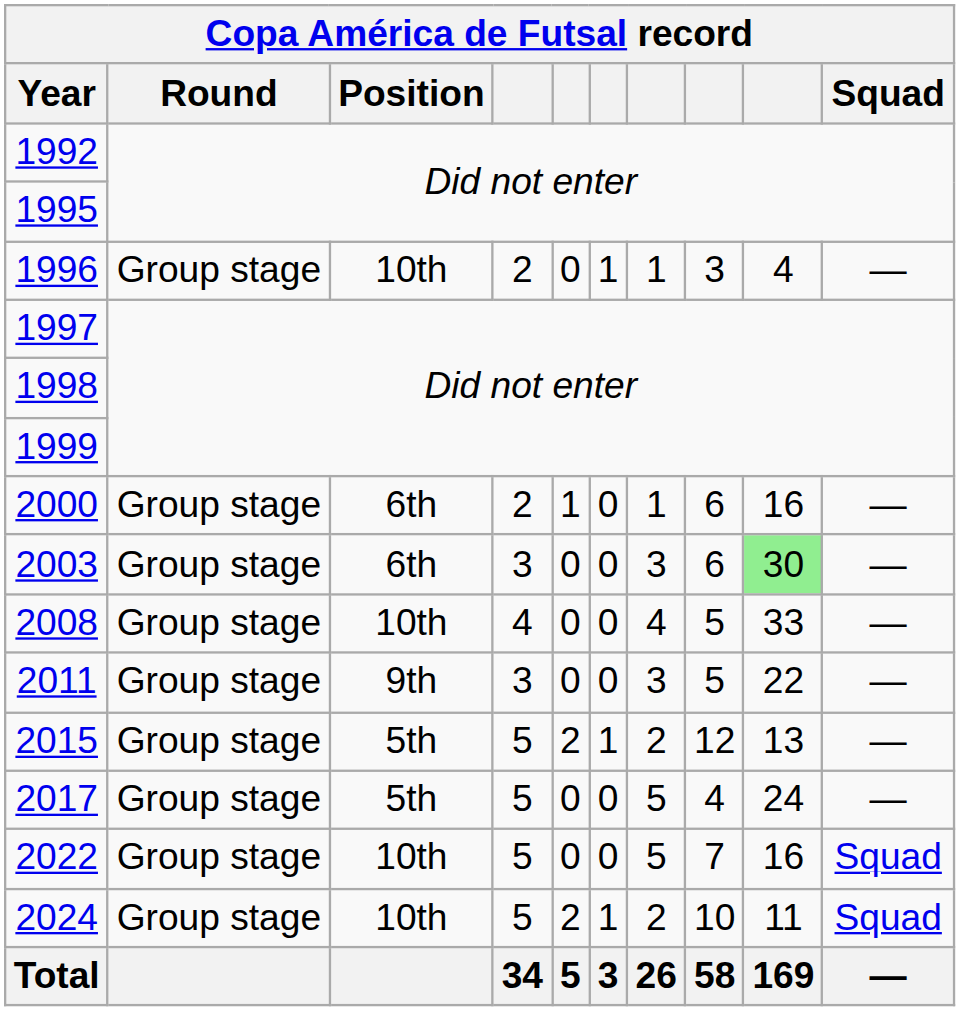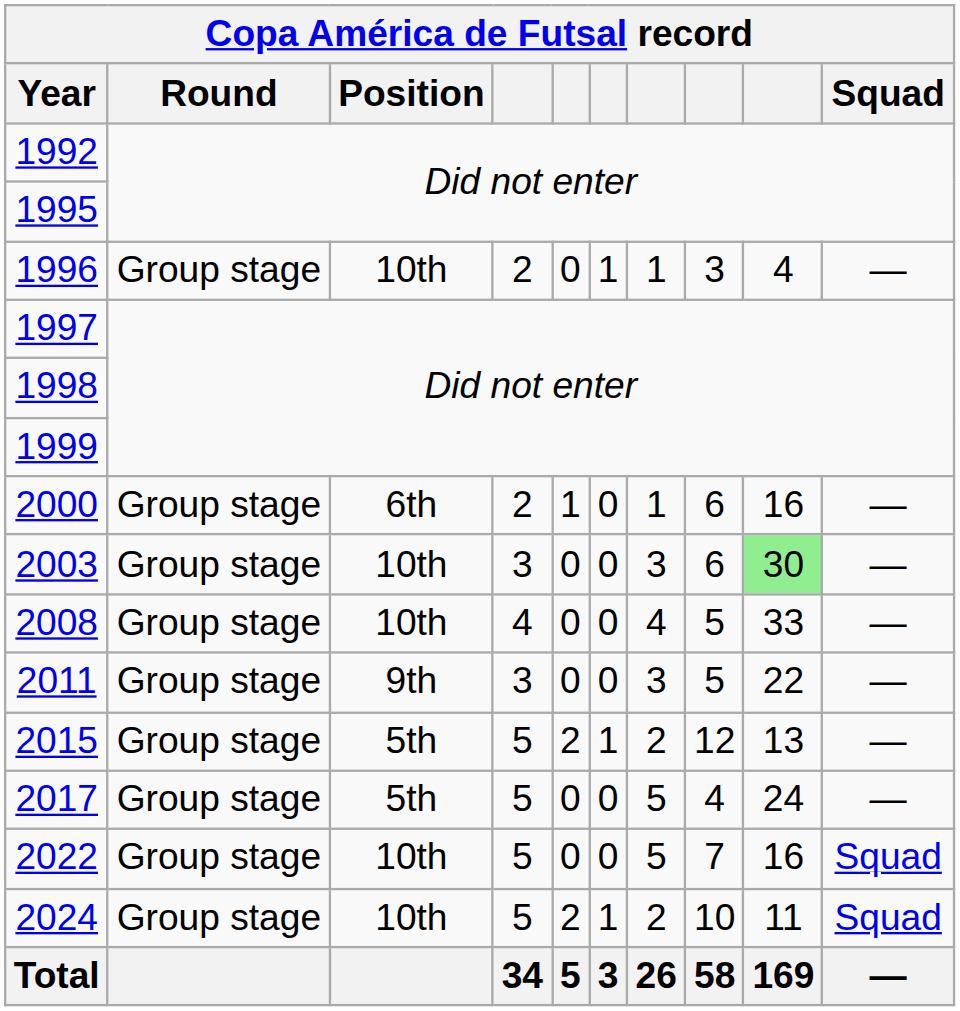 <table class="wikitable" style="text-align: center;">
 <tr>
 <th colspan=10><a href='#'>Copa América de Futsal</a> record</th>
 </tr>
 <tr>
 <th>Year</th>
 <th>Round</th>
 <th>Position</th>
 <th></th>
 <th></th>
 <th></th>
 <th></th>
 <th></th>
 <th></th>
 <th>Squad</th>
 </tr>
 <tr>
 <td> <a href='#'>1992</a></td>
 <td colspan=9 rowspan=2><em>Did not enter</em></td>
 </tr>
 <tr>
 <td> <a href='#'>1995</a></td>
 </tr>
 <tr>
 <td> <a href='#'>1996</a></td>
 <td>Group stage</td>
 <td>10th</td>
 <td>2</td>
 <td>0</td>
 <td>1</td>
 <td>1</td>
 <td>3</td>
 <td>4</td>
 <td>—</td>
 </tr>
 <tr>
 <td> <a href='#'>1997</a></td>
 <td colspan=9 rowspan=3><em>Did not enter</em></td>
 </tr>
 <tr>
 <td> <a href='#'>1998</a></td>
 </tr>
 <tr>
 <td> <a href='#'>1999</a></td>
 </tr>
 <tr>
 <td> <a href='#'>2000</a></td>
 <td>Group stage</td>
 <td>6th</td>
 <td>2</td>
 <td>1</td>
 <td>0</td>
 <td>1</td>
 <td>6</td>
 <td>16</td>
 <td>—</td>
 </tr>
 <tr>
 <td> <a href='#'>2003</a></td>
 <td>Group stage</td>
-<td>6th</td>
+<td>10th</td>
 <td>3</td>
 <td>0</td>
 <td>0</td>
 <td>3</td>
 <td>6</td>
 <td style="background: lightgreen;">30</td>
 <td>—</td>
 </tr>
 <tr>
 <td> <a href='#'>2008</a></td>
 <td>Group stage</td>
 <td>10th</td>
 <td>4</td>
 <td>0</td>
 <td>0</td>
 <td>4</td>
 <td>5</td>
 <td>33</td>
 <td>—</td>
 </tr>
 <tr>
 <td> <a href='#'>2011</a></td>
 <td>Group stage</td>
 <td>9th</td>
 <td>3</td>
 <td>0</td>
 <td>0</td>
 <td>3</td>
 <td>5</td>
 <td>22</td>
 <td>—</td>
 </tr>
 <tr>
 <td> <a href='#'>2015</a></td>
 <td>Group stage</td>
 <td>5th</td>
 <td>5</td>
 <td>2</td>
 <td>1</td>
 <td>2</td>
 <td>12</td>
 <td>13</td>
 <td>—</td>
 </tr>
 <tr>
 <td> <a href='#'>2017</a></td>
 <td>Group stage</td>
 <td>5th</td>
 <td>5</td>
 <td>0</td>
 <td>0</td>
 <td>5</td>
 <td>4</td>
 <td>24</td>
 <td>—</td>
 </tr>
 <tr>
 <td> <a href='#'>2022</a></td>
 <td>Group stage</td>
 <td>10th</td>
 <td>5</td>
 <td>0</td>
 <td>0</td>
 <td>5</td>
 <td>7</td>
 <td>16</td>
 <td><a href='#'>Squad</a></td>
 </tr>
 <tr>
 <td> <a href='#'>2024</a></td>
 <td>Group stage</td>
 <td>10th</td>
 <td>5</td>
 <td>2</td>
 <td>1</td>
 <td>2</td>
 <td>10</td>
 <td>11</td>
 <td><a href='#'>Squad</a></td>
 </tr>
 <tr>
 <th><strong>Total</strong></th>
 <th></th>
 <th></th>
 <th>34</th>
 <th>5</th>
 <th>3</th>
 <th>26</th>
 <th>58</th>
 <th>169</th>
 <th>—</th>
 </tr>
 </table>
